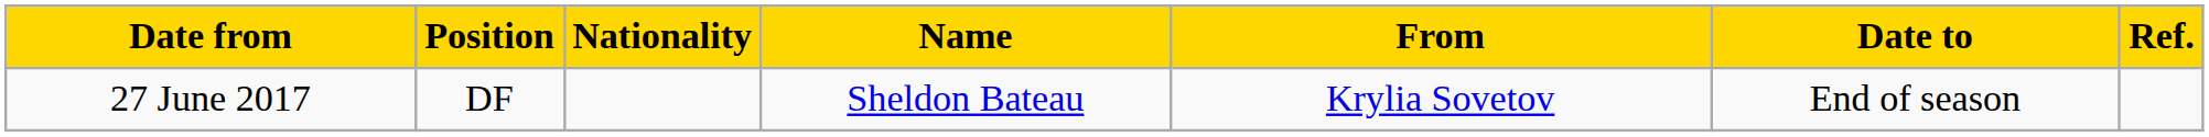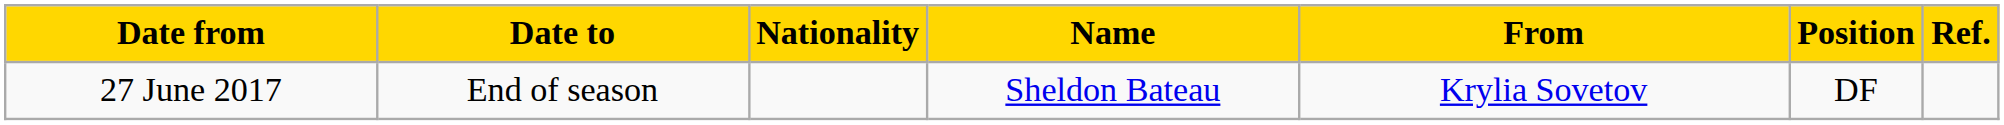 <table class="wikitable" style="text-align:center; font-size:90%; ">
 <tr>
 <th style="background:#FFD700; color:#000000; width:150px;">Date from</th>
-<th style="background:#FFD700; color:#000000; width:50px;">Position</th>
+<th style="background:#FFD700; color:#000000; width:150px;">Date to</th>
 <th style="background:#FFD700; color:#000000; width:50px;">Nationality</th>
 <th style="background:#FFD700; color:#000000; width:150px;">Name</th>
 <th style="background:#FFD700; color:#000000; width:200px;">From</th>
-<th style="background:#FFD700; color:#000000; width:150px;">Date to</th>
+<th style="background:#FFD700; color:#000000; width:50px;">Position</th>
 <th style="background:#FFD700; color:#000000; width:25px;">Ref.</th>
 </tr>
 <tr>
 <td>27 June 2017</td>
-<td>DF</td>
+<td>End of season</td>
 <td></td>
 <td><a href='#'>Sheldon Bateau</a></td>
 <td><a href='#'>Krylia Sovetov</a></td>
-<td>End of season</td>
+<td>DF</td>
 <td></td>
 </tr>
 </table>
